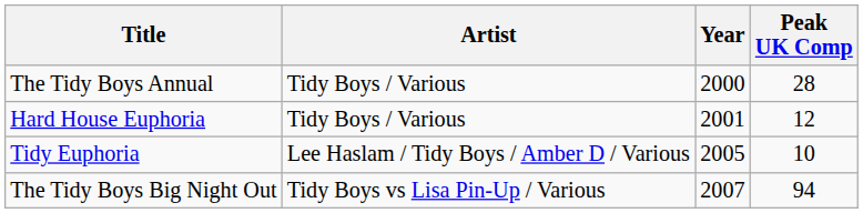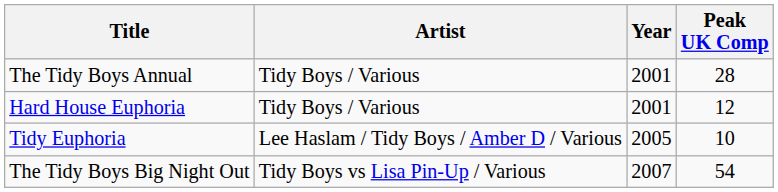 <table class="wikitable sortable">
 <tr>
 <th>Title</th>
 <th>Artist</th>
 <th>Year</th>
 <th>Peak <br><a href='#'>UK Comp</a></th>
 </tr>
 <tr>
 <td>The Tidy Boys Annual</td>
 <td>Tidy Boys / Various</td>
-<td>2000</td>
+<td>2001</td>
 <td style="text-align:center;">28</td>
 </tr>
 <tr>
 <td><a href='#'>Hard House Euphoria</a></td>
 <td>Tidy Boys / Various</td>
 <td>2001</td>
 <td style="text-align:center;">12</td>
 </tr>
 <tr>
 <td><a href='#'>Tidy Euphoria</a></td>
 <td>Lee Haslam / Tidy Boys / <a href='#'>Amber D</a> / Various</td>
 <td>2005</td>
 <td style="text-align:center;">10</td>
 </tr>
 <tr>
 <td>The Tidy Boys Big Night Out</td>
 <td>Tidy Boys vs <a href='#'>Lisa Pin-Up</a> / Various</td>
 <td>2007</td>
-<td style="text-align:center;">94</td>
+<td style="text-align:center;">54</td>
 </tr>
 </table>
